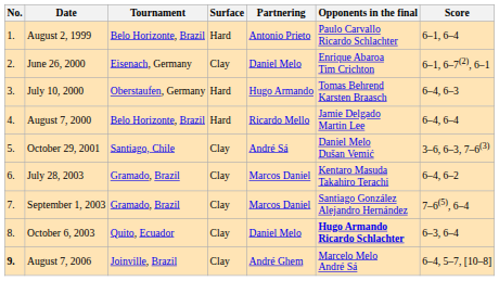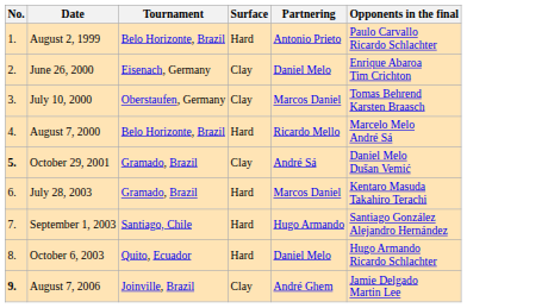 <table class="sortable wikitable">
 <tr>
 <th>No.</th>
 <th>Date</th>
 <th>Tournament</th>
 <th>Surface</th>
 <th>Partnering</th>
 <th>Opponents in the final</th>
-<th>Score</th>
 </tr>
 <tr bgcolor="moccasin">
 <td>1.</td>
 <td>August 2, 1999</td>
 <td><a href='#'>Belo Horizonte</a>, <a href='#'>Brazil</a></td>
 <td>Hard</td>
 <td> <a href='#'>Antonio Prieto</a></td>
 <td> <a href='#'>Paulo Carvallo</a> <br>  <a href='#'>Ricardo Schlachter</a></td>
-<td>6–1, 6–4</td>
 </tr>
 <tr bgcolor="moccasin">
 <td>2.</td>
 <td>June 26, 2000</td>
 <td><a href='#'>Eisenach</a>, Germany</td>
 <td>Clay</td>
 <td> <a href='#'>Daniel Melo</a></td>
 <td> <a href='#'>Enrique Abaroa</a> <br>  <a href='#'>Tim Crichton</a></td>
-<td>6–1, 6–7<sup>(2)</sup>, 6–1</td>
 </tr>
 <tr bgcolor="moccasin">
 <td>3.</td>
 <td>July 10, 2000</td>
 <td><a href='#'>Oberstaufen</a>, Germany</td>
-<td>Hard</td>
-<td> <a href='#'>Hugo Armando</a></td>
+<td>Clay</td>
+<td> <a href='#'>Marcos Daniel</a></td>
 <td> <a href='#'>Tomas Behrend</a> <br>  <a href='#'>Karsten Braasch</a></td>
-<td>6–4, 6–3</td>
 </tr>
 <tr bgcolor="moccasin">
 <td>4.</td>
 <td>August 7, 2000</td>
 <td><a href='#'>Belo Horizonte</a>, <a href='#'>Brazil</a></td>
 <td>Hard</td>
 <td> <a href='#'>Ricardo Mello</a></td>
-<td> <a href='#'>Jamie Delgado</a> <br>  <a href='#'>Martin Lee</a></td>
-<td>6–4, 6–4</td>
+<td> <a href='#'>Marcelo Melo</a> <br>  <a href='#'>André Sá</a></td>
 </tr>
 <tr bgcolor="moccasin">
-<td>5.</td>
+<td><strong>5.</strong></td>
 <td>October 29, 2001</td>
-<td><a href='#'>Santiago, Chile</a></td>
+<td><a href='#'>Gramado</a>, <a href='#'>Brazil</a></td>
 <td>Clay</td>
 <td> <a href='#'>André Sá</a></td>
 <td> <a href='#'>Daniel Melo</a> <br>  <a href='#'>Dušan Vemić</a></td>
-<td>3–6, 6–3, 7–6<sup>(3)</sup></td>
 </tr>
 <tr bgcolor="moccasin">
 <td>6.</td>
 <td>July 28, 2003</td>
 <td><a href='#'>Gramado</a>, <a href='#'>Brazil</a></td>
-<td>Clay</td>
+<td>Hard</td>
 <td> <a href='#'>Marcos Daniel</a></td>
 <td> <a href='#'>Kentaro Masuda</a> <br>  <a href='#'>Takahiro Terachi</a></td>
-<td>6–4, 6–2</td>
 </tr>
 <tr bgcolor="moccasin">
 <td>7.</td>
 <td>September 1, 2003</td>
-<td><a href='#'>Gramado</a>, <a href='#'>Brazil</a></td>
-<td>Clay</td>
-<td> <a href='#'>Marcos Daniel</a></td>
+<td><a href='#'>Santiago, Chile</a></td>
+<td>Hard</td>
+<td> <a href='#'>Hugo Armando</a></td>
 <td> <a href='#'>Santiago González</a> <br>  <a href='#'>Alejandro Hernández</a></td>
-<td>7–6<sup>(5)</sup>, 6–4</td>
 </tr>
 <tr bgcolor="moccasin">
 <td>8.</td>
 <td>October 6, 2003</td>
 <td><a href='#'>Quito</a>, <a href='#'>Ecuador</a></td>
-<td>Clay</td>
+<td>Hard</td>
 <td> <a href='#'>Daniel Melo</a></td>
-<td><strong> <a href='#'>Hugo Armando</a> <br>  <a href='#'>Ricardo Schlachter</a></strong></td>
-<td>6–3, 6–4</td>
+<td> <a href='#'>Hugo Armando</a> <br>  <a href='#'>Ricardo Schlachter</a></td>
 </tr>
 <tr bgcolor="moccasin">
 <td><strong>9.</strong></td>
 <td>August 7, 2006</td>
 <td><a href='#'>Joinville</a>, <a href='#'>Brazil</a></td>
 <td>Clay</td>
 <td> <a href='#'>André Ghem</a></td>
-<td> <a href='#'>Marcelo Melo</a> <br>  <a href='#'>André Sá</a></td>
-<td>6–4, 5–7, [10–8]</td>
+<td> <a href='#'>Jamie Delgado</a> <br>  <a href='#'>Martin Lee</a></td>
 </tr>
 </table>
